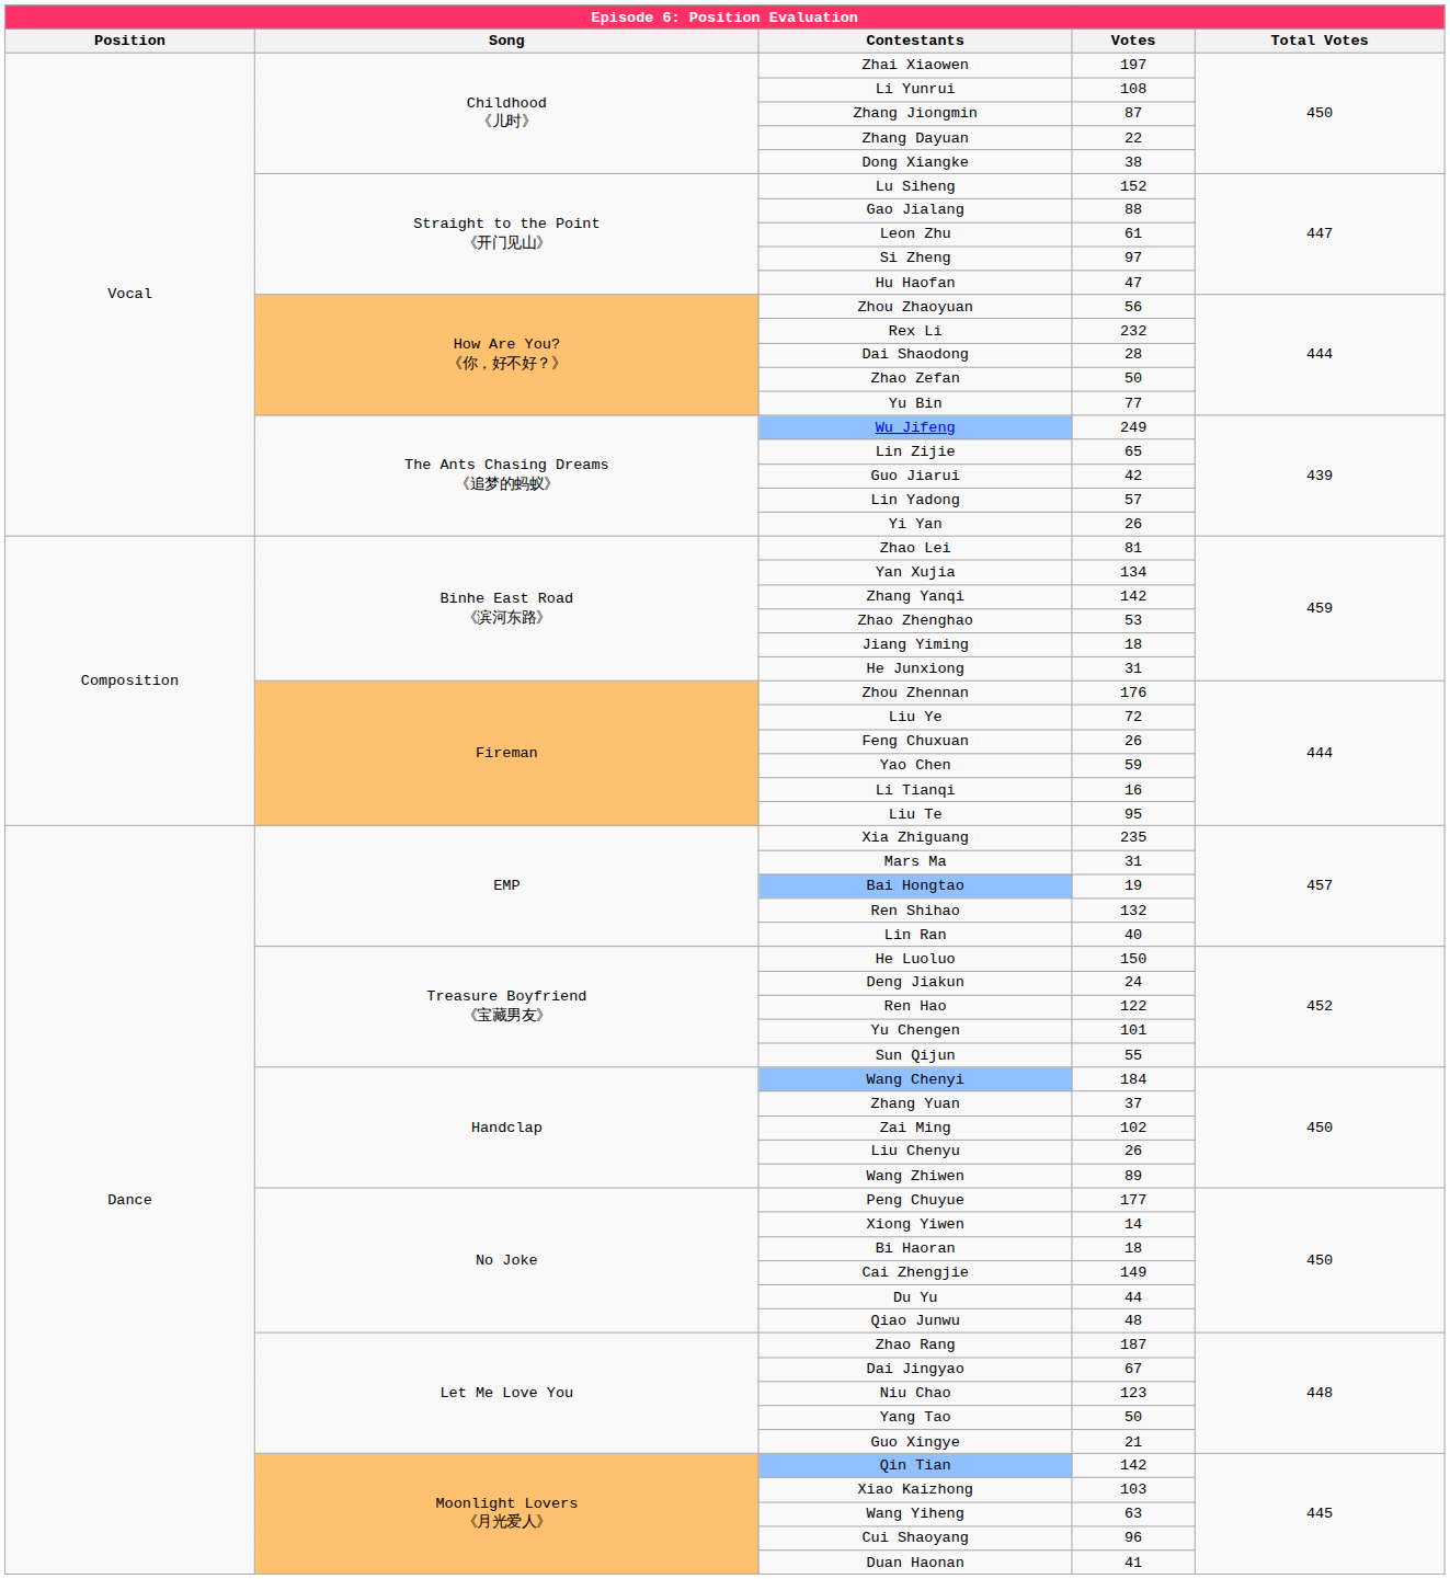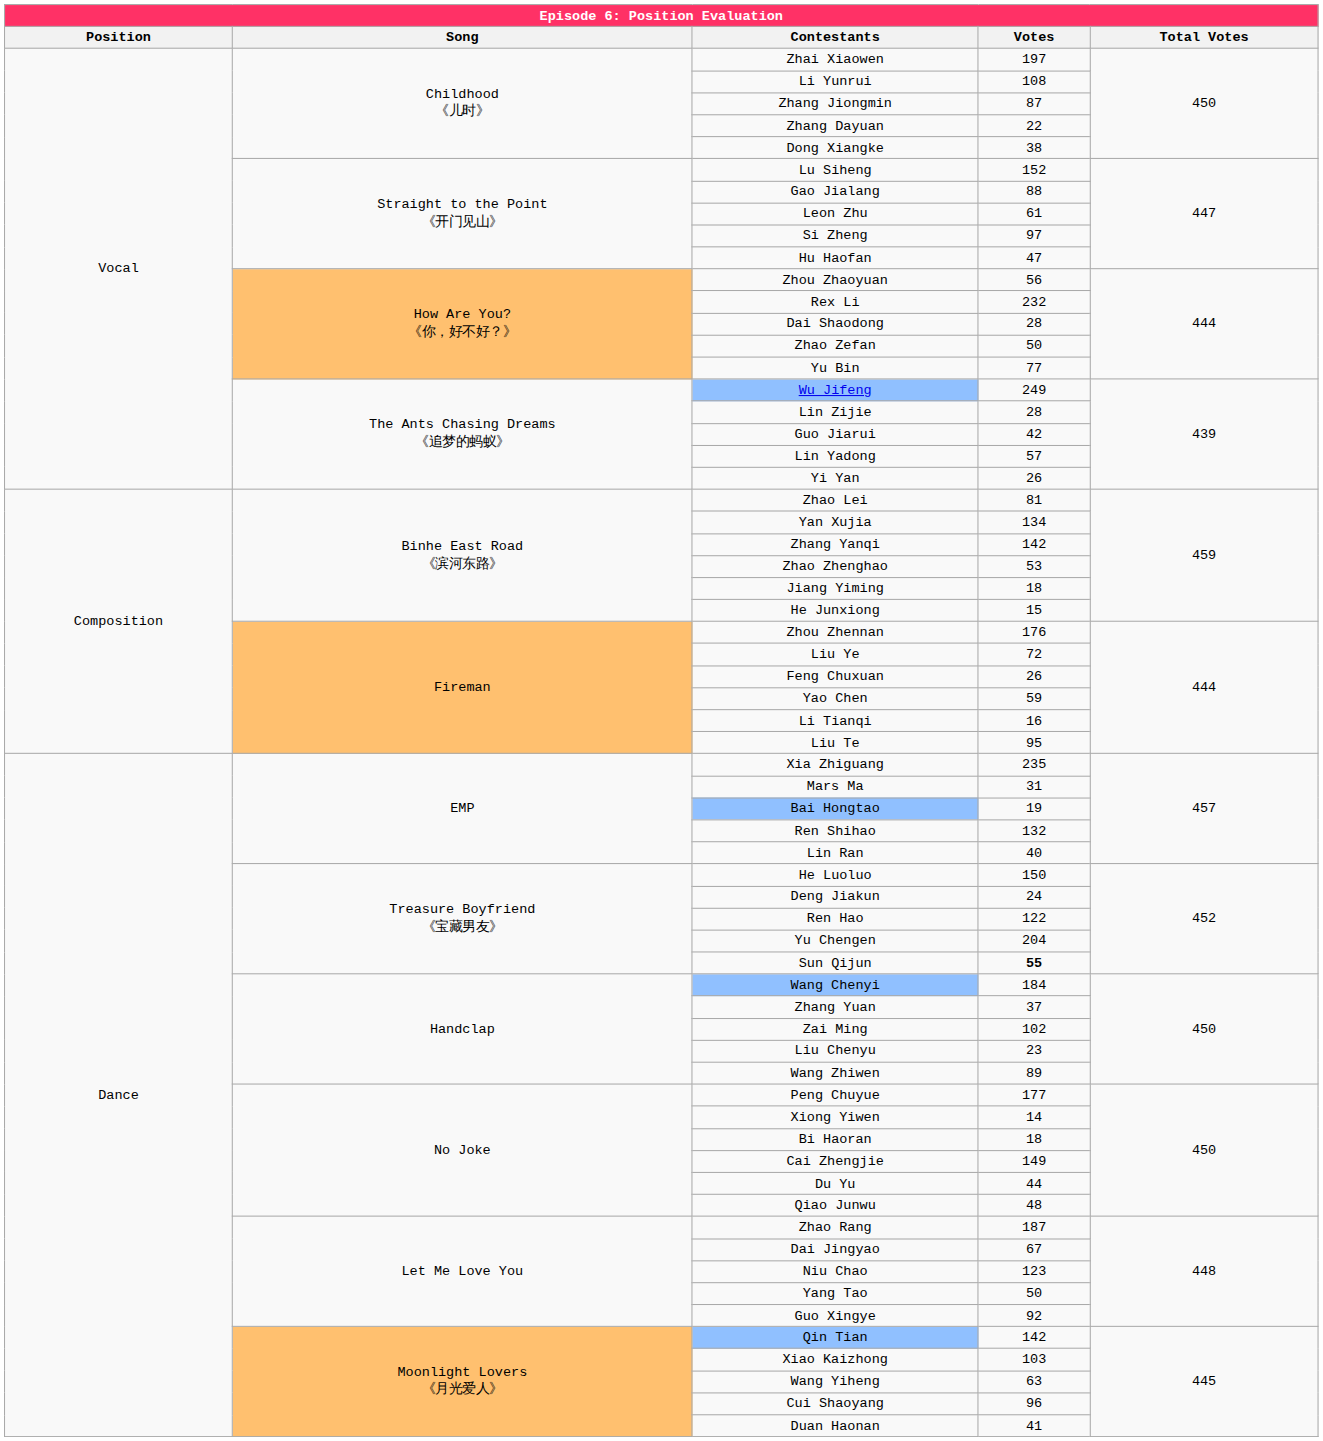 <table class="wikitable sortable" style="text-align:center; width:100%;">
 <tr>
 <th colspan="8" style="background:#FF3166; color:white">Episode 6: Position Evaluation</th>
 </tr>
 <tr>
 <th>Position</th>
 <th>Song</th>
 <th>Contestants</th>
 <th>Votes</th>
 <th>Total Votes</th>
 </tr>
 <tr>
 <td rowspan="20">Vocal</td>
 <td rowspan="5">Childhood<br>《儿时》</td>
 <td>Zhai Xiaowen</td>
 <td>197</td>
 <td rowspan="5">450</td>
 </tr>
 <tr>
 <td>Li Yunrui</td>
 <td>108</td>
 </tr>
 <tr>
 <td>Zhang Jiongmin</td>
 <td>87</td>
 </tr>
 <tr>
 <td>Zhang Dayuan</td>
 <td>22</td>
 </tr>
 <tr>
 <td>Dong Xiangke</td>
 <td>38</td>
 </tr>
 <tr>
 <td rowspan="5">Straight to the Point<br>《开门见山》</td>
 <td>Lu Siheng</td>
 <td>152</td>
 <td rowspan="5">447</td>
 </tr>
 <tr>
 <td>Gao Jialang</td>
 <td>88</td>
 </tr>
 <tr>
 <td>Leon Zhu</td>
 <td>61</td>
 </tr>
 <tr>
 <td>Si Zheng</td>
 <td>97</td>
 </tr>
 <tr>
 <td>Hu Haofan</td>
 <td>47</td>
 </tr>
 <tr>
 <td rowspan="5" style="background:#FFC06F">How Are You?<br>《你，好不好？》</td>
 <td>Zhou Zhaoyuan</td>
 <td>56</td>
 <td rowspan="5">444</td>
 </tr>
 <tr>
 <td>Rex Li</td>
 <td>232</td>
 </tr>
 <tr>
 <td>Dai Shaodong</td>
 <td>28</td>
 </tr>
 <tr>
 <td>Zhao Zefan</td>
 <td>50</td>
 </tr>
 <tr>
 <td>Yu Bin</td>
 <td>77</td>
 </tr>
 <tr>
 <td rowspan="5">The Ants Chasing Dreams<br>《追梦的蚂蚁》</td>
 <td style="background:#90C0FF"><a href='#'>Wu Jifeng</a></td>
 <td>249</td>
 <td rowspan="5">439</td>
 </tr>
 <tr>
 <td>Lin Zijie</td>
-<td>65</td>
+<td>28</td>
 </tr>
 <tr>
 <td>Guo Jiarui</td>
 <td>42</td>
 </tr>
 <tr>
 <td>Lin Yadong</td>
 <td>57</td>
 </tr>
 <tr>
 <td>Yi Yan</td>
 <td>26</td>
 </tr>
 <tr>
 <td rowspan="12">Composition</td>
 <td rowspan="6">Binhe East Road<br>《滨河东路》</td>
 <td>Zhao Lei</td>
 <td>81</td>
 <td rowspan="6">459</td>
 </tr>
 <tr>
 <td>Yan Xujia</td>
 <td>134</td>
 </tr>
 <tr>
 <td>Zhang Yanqi</td>
 <td>142</td>
 </tr>
 <tr>
 <td>Zhao Zhenghao</td>
 <td>53</td>
 </tr>
 <tr>
 <td>Jiang Yiming</td>
 <td>18</td>
 </tr>
 <tr>
 <td>He Junxiong</td>
-<td>31</td>
+<td>15</td>
 </tr>
 <tr>
 <td rowspan="6" style="background:#FFC06F">Fireman</td>
 <td>Zhou Zhennan</td>
 <td>176</td>
 <td rowspan="6">444</td>
 </tr>
 <tr>
 <td>Liu Ye</td>
 <td>72</td>
 </tr>
 <tr>
 <td>Feng Chuxuan</td>
 <td>26</td>
 </tr>
 <tr>
 <td>Yao Chen</td>
 <td>59</td>
 </tr>
 <tr>
 <td>Li Tianqi</td>
 <td>16</td>
 </tr>
 <tr>
 <td>Liu Te</td>
 <td>95</td>
 </tr>
 <tr>
 <td rowspan="31">Dance</td>
 <td rowspan="5">EMP</td>
 <td>Xia Zhiguang</td>
 <td>235</td>
 <td rowspan="5">457</td>
 </tr>
 <tr>
 <td>Mars Ma</td>
 <td>31</td>
 </tr>
 <tr>
 <td style="background:#90C0FF">Bai Hongtao</td>
 <td>19</td>
 </tr>
 <tr>
 <td>Ren Shihao</td>
 <td>132</td>
 </tr>
 <tr>
 <td>Lin Ran</td>
 <td>40</td>
 </tr>
 <tr>
 <td rowspan="5">Treasure Boyfriend<br>《宝藏男友》</td>
 <td>He Luoluo</td>
 <td>150</td>
 <td rowspan="5">452</td>
 </tr>
 <tr>
 <td>Deng Jiakun</td>
 <td>24</td>
 </tr>
 <tr>
 <td>Ren Hao</td>
 <td>122</td>
 </tr>
 <tr>
 <td>Yu Chengen</td>
-<td>101</td>
+<td>204</td>
 </tr>
 <tr>
 <td>Sun Qijun</td>
-<td>55</td>
+<td><strong>55</strong></td>
 </tr>
 <tr>
 <td rowspan="5">Handclap</td>
 <td style="background:#90C0FF">Wang Chenyi</td>
 <td>184</td>
 <td rowspan="5">450</td>
 </tr>
 <tr>
 <td>Zhang Yuan</td>
 <td>37</td>
 </tr>
 <tr>
 <td>Zai Ming</td>
 <td>102</td>
 </tr>
 <tr>
 <td>Liu Chenyu</td>
-<td>26</td>
+<td>23</td>
 </tr>
 <tr>
 <td>Wang Zhiwen</td>
 <td>89</td>
 </tr>
 <tr>
 <td rowspan="6">No Joke</td>
 <td>Peng Chuyue</td>
 <td>177</td>
 <td rowspan="6">450</td>
 </tr>
 <tr>
 <td>Xiong Yiwen</td>
 <td>14</td>
 </tr>
 <tr>
 <td>Bi Haoran</td>
 <td>18</td>
 </tr>
 <tr>
 <td>Cai Zhengjie</td>
 <td>149</td>
 </tr>
 <tr>
 <td>Du Yu</td>
 <td>44</td>
 </tr>
 <tr>
 <td>Qiao Junwu</td>
 <td>48</td>
 </tr>
 <tr>
 <td rowspan="5">Let Me Love You</td>
 <td>Zhao Rang</td>
 <td>187</td>
 <td rowspan="5">448</td>
 </tr>
 <tr>
 <td>Dai Jingyao</td>
 <td>67</td>
 </tr>
 <tr>
 <td>Niu Chao</td>
 <td>123</td>
 </tr>
 <tr>
 <td>Yang Tao</td>
 <td>50</td>
 </tr>
 <tr>
 <td>Guo Xingye</td>
-<td>21</td>
+<td>92</td>
 </tr>
 <tr>
 <td rowspan="5" style="background:#FFC06F">Moonlight Lovers<br>《月光爱人》</td>
 <td style="background:#90C0FF">Qin Tian</td>
 <td>142</td>
 <td rowspan="5">445</td>
 </tr>
 <tr>
 <td>Xiao Kaizhong</td>
 <td>103</td>
 </tr>
 <tr>
 <td>Wang Yiheng</td>
 <td>63</td>
 </tr>
 <tr>
 <td>Cui Shaoyang</td>
 <td>96</td>
 </tr>
 <tr>
 <td>Duan Haonan</td>
 <td>41</td>
 </tr>
 </table>
